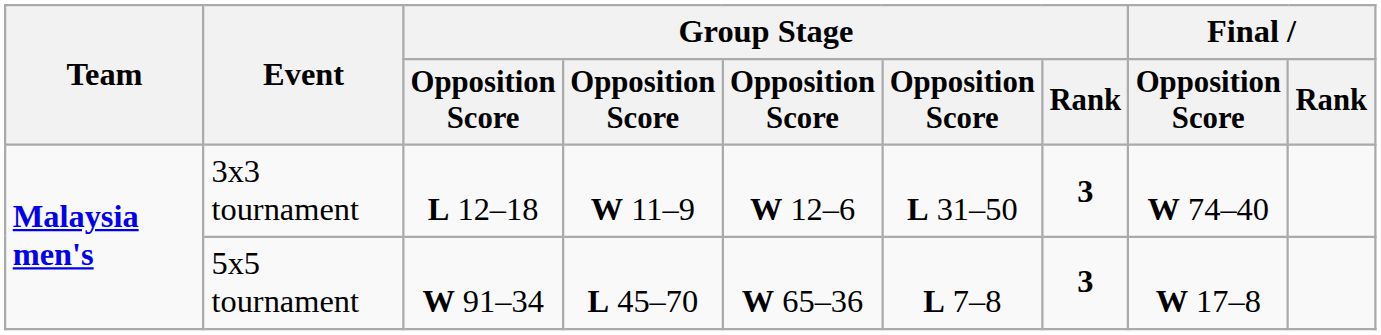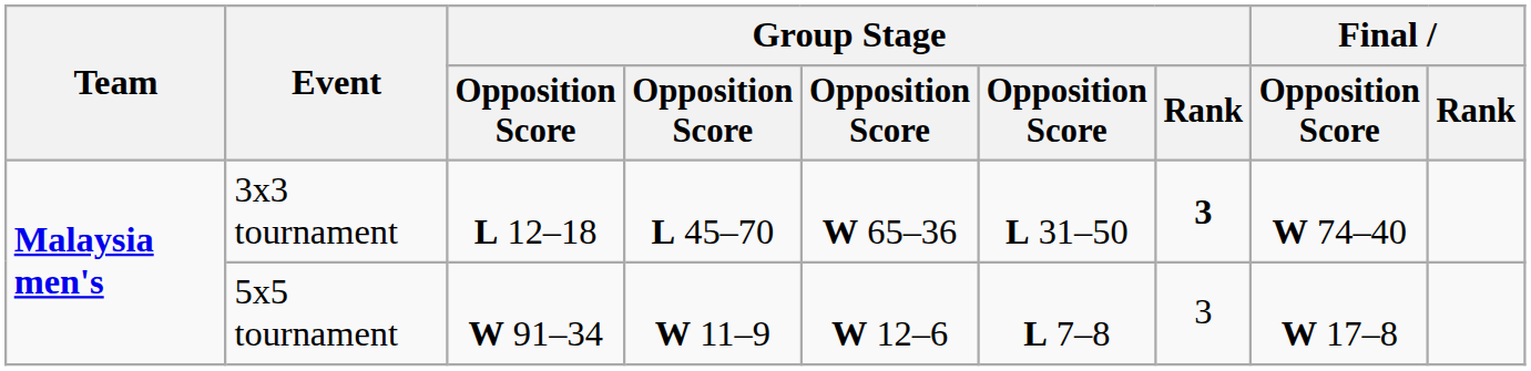 <table class="wikitable" style="font-size:90%">
 <tr>
 <th rowspan=2>Team</th>
 <th rowspan=2>Event</th>
 <th colspan=5>Group Stage</th>
 <th colspan=2>Final / </th>
 </tr>
 <tr style="font-size:95%">
 <th>Opposition<br>Score</th>
 <th>Opposition<br>Score</th>
 <th>Opposition<br>Score</th>
 <th>Opposition<br>Score</th>
 <th>Rank</th>
 <th>Opposition<br>Score</th>
 <th>Rank</th>
 </tr>
 <tr align=center>
 <td rowspan=2 align=left><strong><a href='#'>Malaysia men's</a></strong></td>
 <td align=left>3x3 tournament</td>
 <td><br><strong>L</strong> 12–18</td>
-<td><br><strong>W</strong> 11–9</td>
-<td><br><strong>W</strong> 12–6</td>
+<td><br><strong>L</strong> 45–70</td>
+<td><br><strong>W</strong> 65–36</td>
 <td><br><strong>L</strong> 31–50</td>
 <td><strong>3</strong></td>
 <td><br><strong>W</strong> 74–40</td>
 <td></td>
 </tr>
 <tr align=center>
 <td align=left>5x5 tournament</td>
 <td><br><strong>W</strong> 91–34</td>
-<td><br><strong>L</strong> 45–70</td>
-<td><br><strong>W</strong> 65–36</td>
+<td><br><strong>W</strong> 11–9</td>
+<td><br><strong>W</strong> 12–6</td>
 <td><br><strong>L</strong> 7–8</td>
-<td><strong>3</strong></td>
+<td>3</td>
 <td><br><strong>W</strong> 17–8</td>
 <td></td>
 </tr>
 </table>
